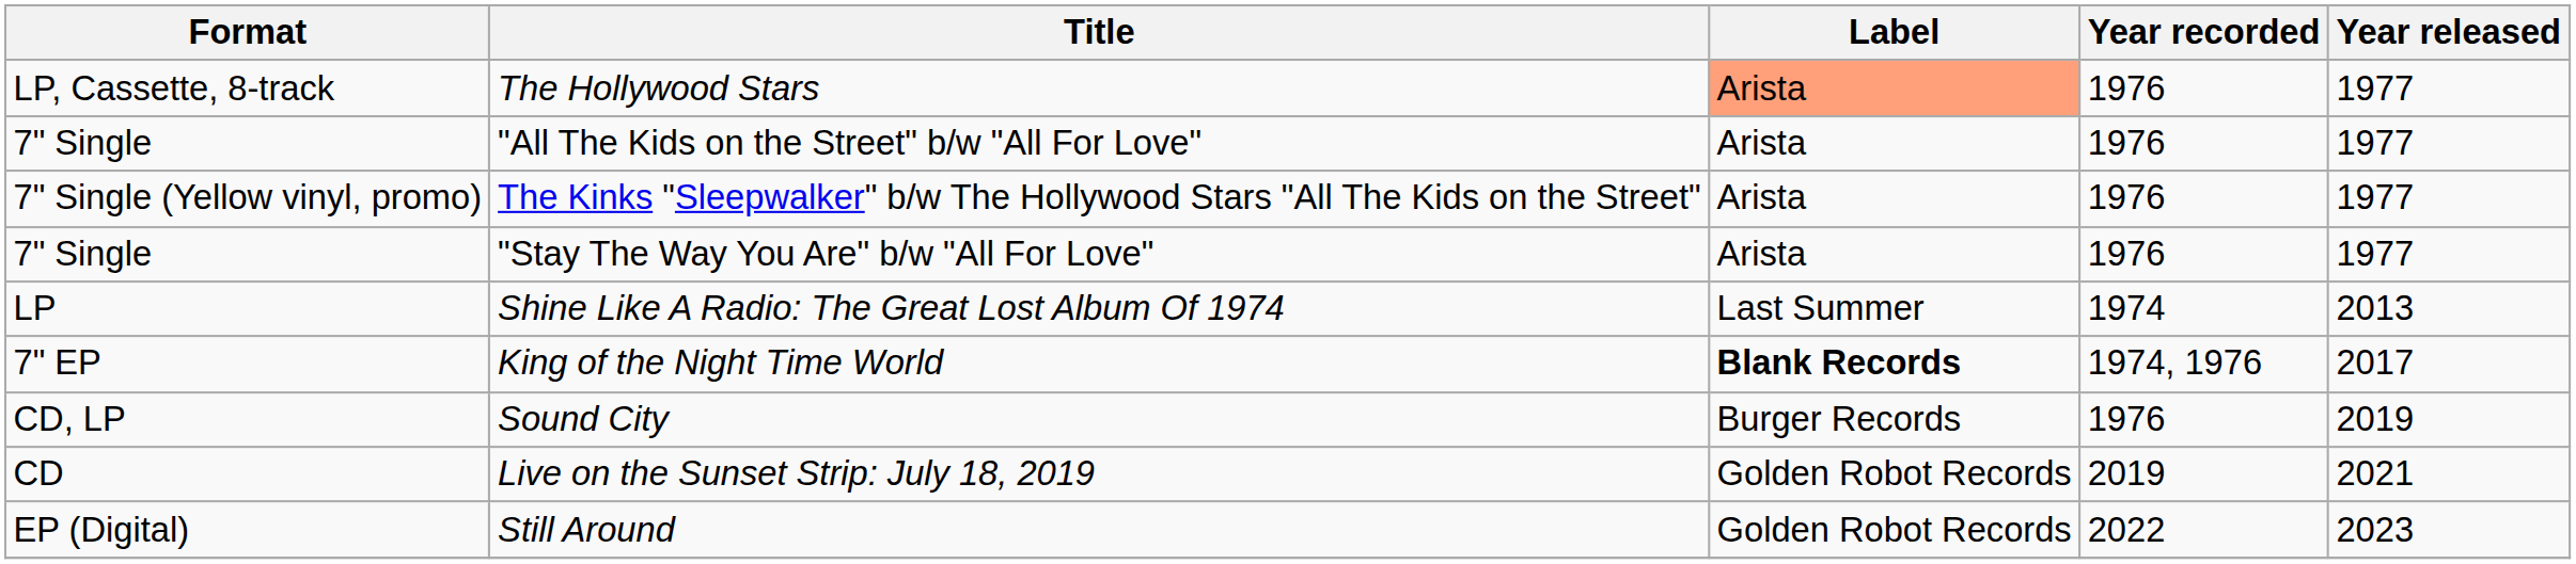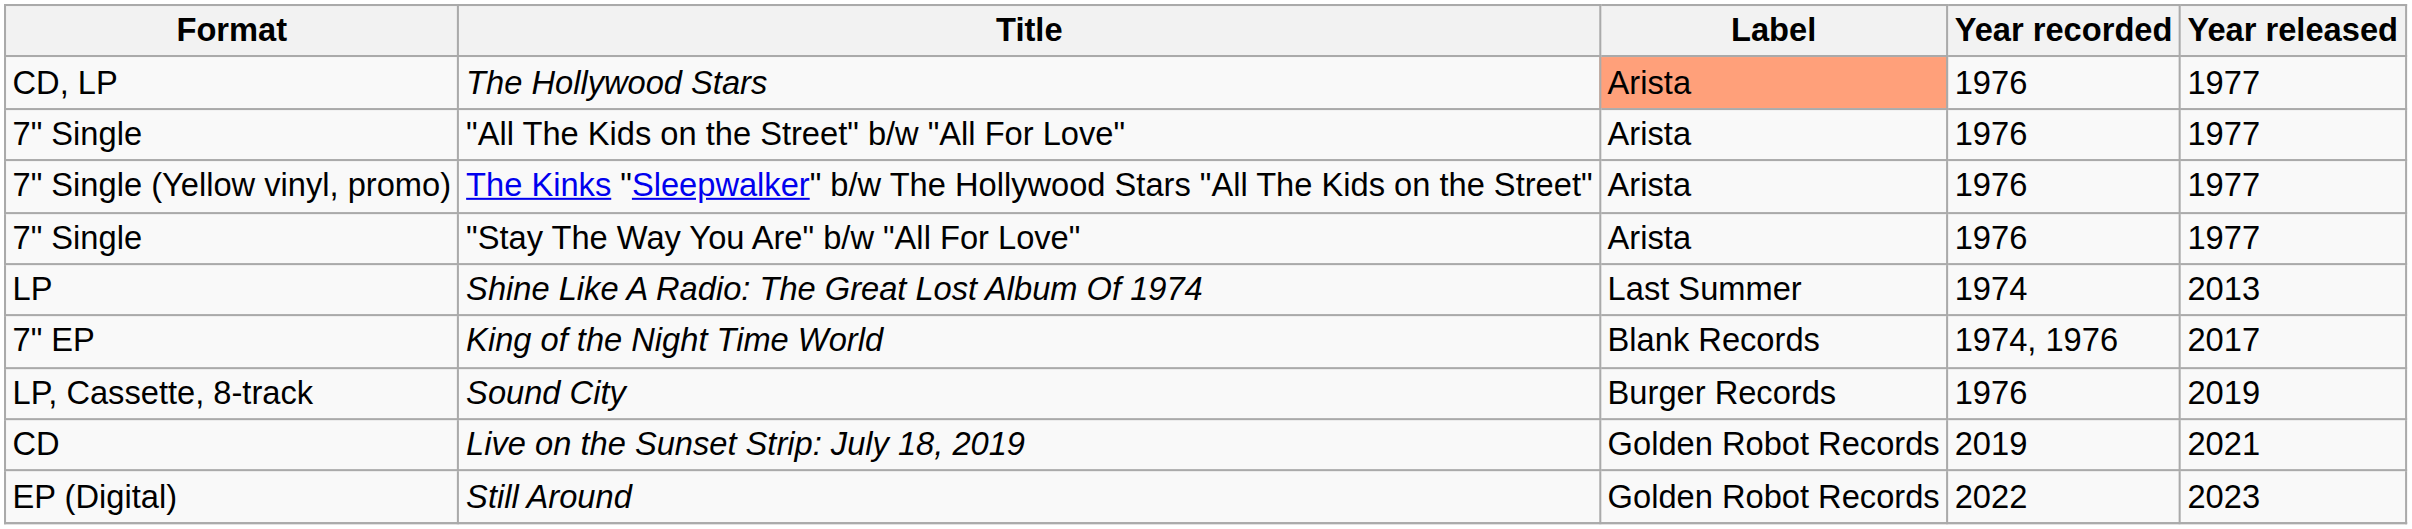 <table class="wikitable">
 <tr>
 <th>Format</th>
 <th>Title</th>
 <th>Label</th>
 <th>Year recorded</th>
 <th>Year released</th>
 </tr>
 <tr>
-<td>LP, Cassette, 8-track</td>
+<td>CD, LP</td>
 <td><em>The Hollywood Stars</em></td>
 <td style="background: lightsalmon;">Arista</td>
 <td>1976</td>
 <td>1977</td>
 </tr>
 <tr>
 <td>7" Single</td>
 <td>"All The Kids on the Street" b/w "All For Love"</td>
 <td>Arista</td>
 <td>1976</td>
 <td>1977</td>
 </tr>
 <tr>
 <td>7" Single (Yellow vinyl, promo)</td>
 <td><a href='#'>The Kinks</a> "<a href='#'>Sleepwalker</a>" b/w The Hollywood Stars "All The Kids on the Street"</td>
 <td>Arista</td>
 <td>1976</td>
 <td>1977</td>
 </tr>
 <tr>
 <td>7" Single</td>
 <td>"Stay The Way You Are" b/w "All For Love"</td>
 <td>Arista</td>
 <td>1976</td>
 <td>1977</td>
 </tr>
 <tr>
 <td>LP</td>
 <td><em>Shine Like A Radio: The Great Lost Album Of 1974</em></td>
 <td>Last Summer</td>
 <td>1974</td>
 <td>2013</td>
 </tr>
 <tr>
 <td>7" EP</td>
 <td><em>King of the Night Time World</em></td>
-<td><strong>Blank Records</strong></td>
+<td>Blank Records</td>
 <td>1974, 1976</td>
 <td>2017</td>
 </tr>
 <tr>
-<td>CD, LP</td>
+<td>LP, Cassette, 8-track</td>
 <td><em>Sound City</em></td>
 <td>Burger Records</td>
 <td>1976</td>
 <td>2019</td>
 </tr>
 <tr>
 <td>CD</td>
 <td><em>Live on the Sunset Strip: July 18, 2019</em></td>
 <td>Golden Robot Records</td>
 <td>2019</td>
 <td>2021</td>
 </tr>
 <tr>
 <td>EP (Digital)</td>
 <td><em>Still Around</em></td>
 <td>Golden Robot Records</td>
 <td>2022</td>
 <td>2023</td>
 </tr>
 <tr>
 </tr>
 </table>
